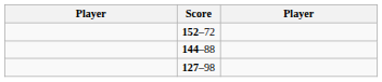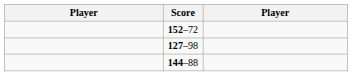 <table class="wikitable" style="font-size:90%">
 <tr>
 <th width=220>Player</th>
 <th width=50>Score</th>
 <th width=200>Player</th>
 </tr>
 <tr>
 <td><strong></strong></td>
 <td style="text-align:center;"><strong>152</strong>–72</td>
 <td></td>
 </tr>
 <tr>
 <td><strong></strong></td>
-<td style="text-align:center;"><strong>144</strong>–88</td>
+<td style="text-align:center;"><strong>127</strong>–98</td>
 <td></td>
 </tr>
 <tr>
 <td><strong></strong></td>
-<td style="text-align:center;"><strong>127</strong>–98</td>
+<td style="text-align:center;"><strong>144</strong>–88</td>
 <td></td>
 </tr>
 </table>
